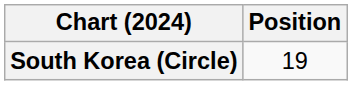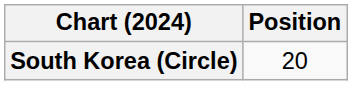 <table class="wikitable plainrowheaders" style="text-align:center">
 <tr>
 <th scope="col">Chart (2024)</th>
 <th scope="col">Position</th>
 </tr>
 <tr>
 <th scope="row">South Korea (Circle)</th>
-<td>19</td>
+<td>20</td>
 </tr>
 </table>
